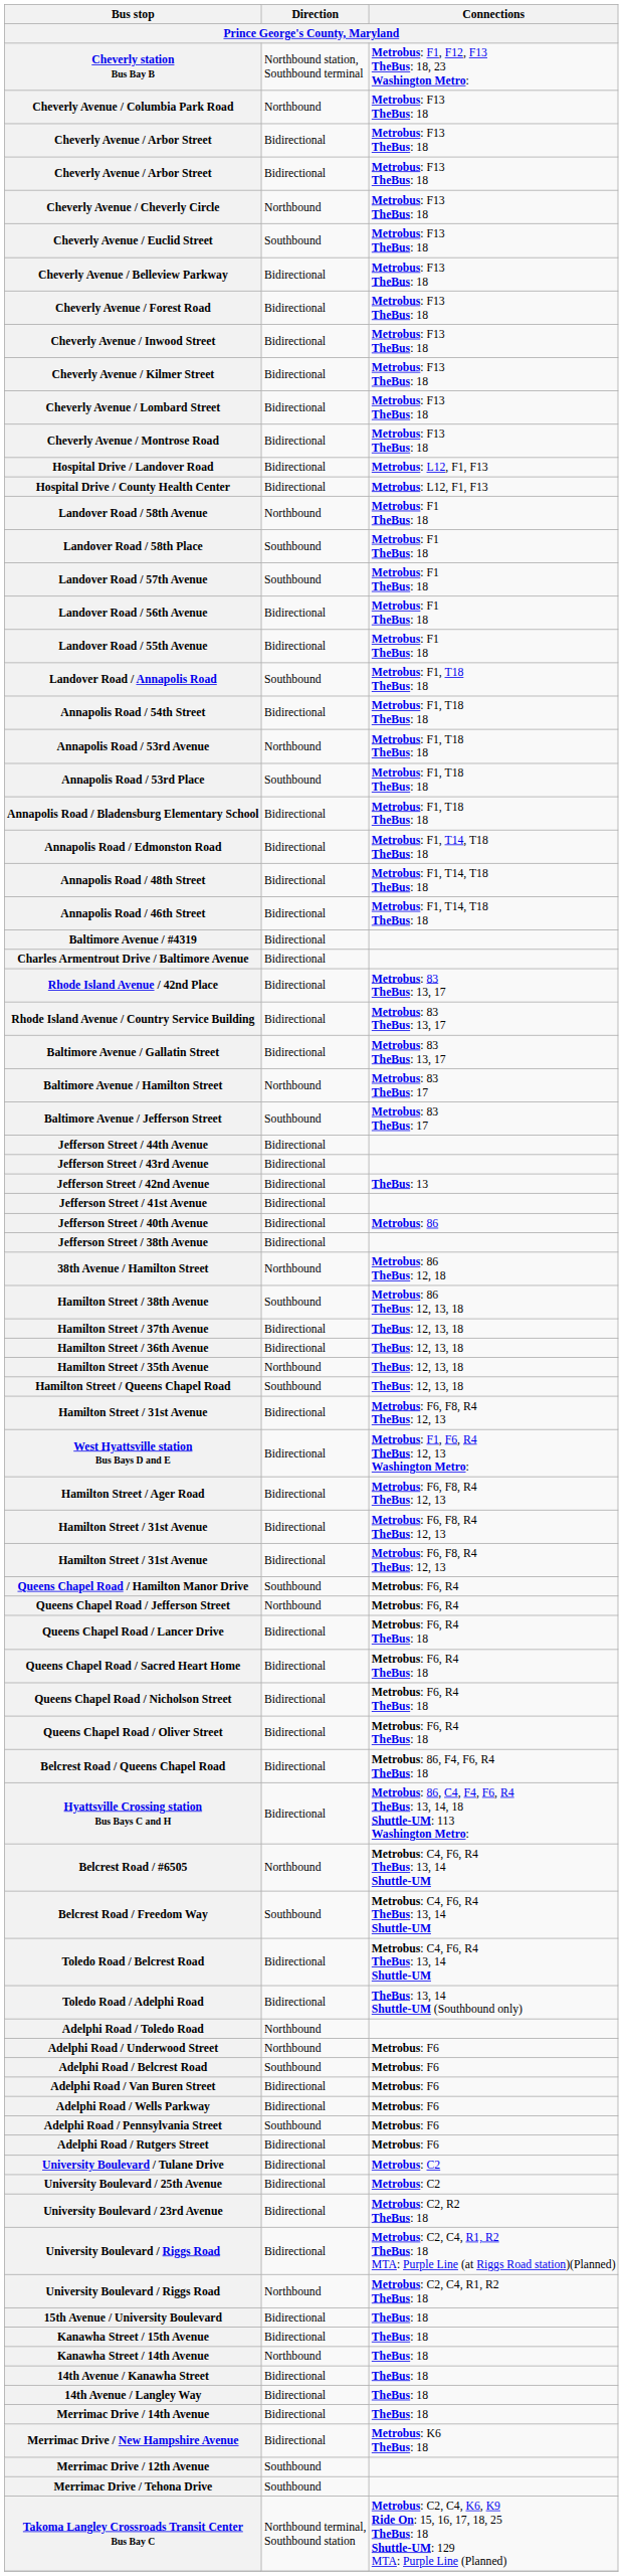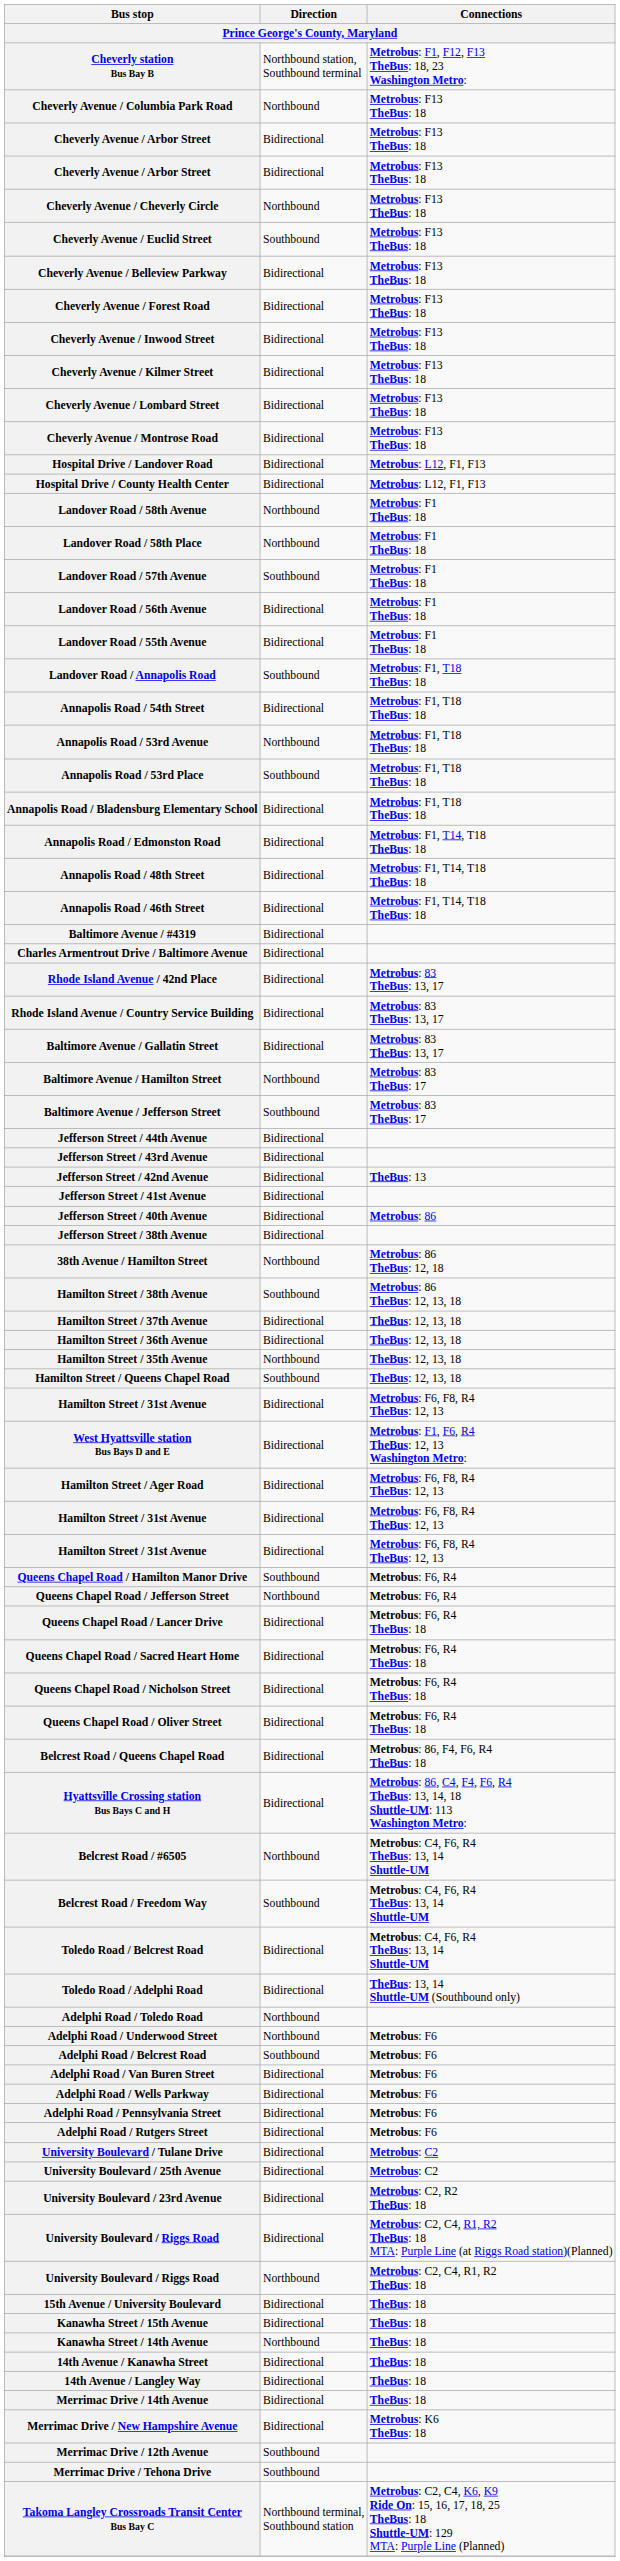 <table class="wikitable collapsible collapsed" style="font-size: 95%;">
 <tr>
 <th>Bus stop</th>
 <th>Direction</th>
 <th>Connections</th>
 </tr>
 <tr>
 <th colspan="5"><a href='#'>Prince George's County, Maryland</a></th>
 </tr>
 <tr>
 <th><a href='#'>Cheverly station</a><br><small>Bus Bay B</small></th>
 <td>Northbound station,<br>Southbound terminal</td>
 <td> <strong><a href='#'>Metrobus</a></strong>: <a href='#'>F1</a>, <a href='#'>F12</a>, <a href='#'>F13</a><br>  <strong><a href='#'>TheBus</a></strong>: 18, 23<br> <strong><a href='#'>Washington Metro</a></strong>: </td>
 </tr>
 <tr>
 <th>Cheverly Avenue / Columbia Park Road</th>
 <td>Northbound</td>
 <td> <strong><a href='#'>Metrobus</a></strong>: F13<br>  <strong><a href='#'>TheBus</a></strong>: 18</td>
 </tr>
 <tr>
 <th>Cheverly Avenue / Arbor Street</th>
 <td>Bidirectional</td>
 <td> <strong><a href='#'>Metrobus</a></strong>: F13<br>  <strong><a href='#'>TheBus</a></strong>: 18</td>
 </tr>
 <tr>
 <th>Cheverly Avenue / Arbor Street</th>
 <td>Bidirectional</td>
 <td> <strong><a href='#'>Metrobus</a></strong>: F13<br>  <strong><a href='#'>TheBus</a></strong>: 18</td>
 </tr>
 <tr>
 <th>Cheverly Avenue / Cheverly Circle</th>
 <td>Northbound</td>
 <td> <strong><a href='#'>Metrobus</a></strong>: F13<br>  <strong><a href='#'>TheBus</a></strong>: 18</td>
 </tr>
 <tr>
 <th>Cheverly Avenue / Euclid Street</th>
 <td>Southbound</td>
 <td> <strong><a href='#'>Metrobus</a></strong>: F13<br>  <strong><a href='#'>TheBus</a></strong>: 18</td>
 </tr>
 <tr>
 <th>Cheverly Avenue / Belleview Parkway</th>
 <td>Bidirectional</td>
 <td> <strong><a href='#'>Metrobus</a></strong>: F13<br>  <strong><a href='#'>TheBus</a></strong>: 18</td>
 </tr>
 <tr>
 <th>Cheverly Avenue / Forest Road</th>
 <td>Bidirectional</td>
 <td> <strong><a href='#'>Metrobus</a></strong>: F13<br>  <strong><a href='#'>TheBus</a></strong>: 18</td>
 </tr>
 <tr>
 <th>Cheverly Avenue / Inwood Street</th>
 <td>Bidirectional</td>
 <td> <strong><a href='#'>Metrobus</a></strong>: F13<br>  <strong><a href='#'>TheBus</a></strong>: 18</td>
 </tr>
 <tr>
 <th>Cheverly Avenue / Kilmer Street</th>
 <td>Bidirectional</td>
 <td> <strong><a href='#'>Metrobus</a></strong>: F13<br>  <strong><a href='#'>TheBus</a></strong>: 18</td>
 </tr>
 <tr>
 <th>Cheverly Avenue / Lombard Street</th>
 <td>Bidirectional</td>
 <td> <strong><a href='#'>Metrobus</a></strong>: F13<br>  <strong><a href='#'>TheBus</a></strong>: 18</td>
 </tr>
 <tr>
 <th>Cheverly Avenue / Montrose Road</th>
 <td>Bidirectional</td>
 <td> <strong><a href='#'>Metrobus</a></strong>: F13<br>  <strong><a href='#'>TheBus</a></strong>: 18</td>
 </tr>
 <tr>
 <th>Hospital Drive / Landover Road</th>
 <td>Bidirectional</td>
 <td> <strong><a href='#'>Metrobus</a></strong>: <a href='#'>L12</a>, F1, F13</td>
 </tr>
 <tr>
 <th>Hospital Drive / County Health Center</th>
 <td>Bidirectional</td>
 <td> <strong><a href='#'>Metrobus</a></strong>: L12, F1, F13</td>
 </tr>
 <tr>
 <th>Landover Road / 58th Avenue</th>
 <td>Northbound</td>
 <td> <strong><a href='#'>Metrobus</a></strong>: F1<br>  <strong><a href='#'>TheBus</a></strong>: 18</td>
 </tr>
 <tr>
 <th>Landover Road / 58th Place</th>
-<td>Southbound</td>
+<td>Northbound</td>
 <td> <strong><a href='#'>Metrobus</a></strong>: F1<br>  <strong><a href='#'>TheBus</a></strong>: 18</td>
 </tr>
 <tr>
 <th>Landover Road / 57th Avenue</th>
 <td>Southbound</td>
 <td> <strong><a href='#'>Metrobus</a></strong>: F1<br>  <strong><a href='#'>TheBus</a></strong>: 18</td>
 </tr>
 <tr>
 <th>Landover Road / 56th Avenue</th>
 <td>Bidirectional</td>
 <td> <strong><a href='#'>Metrobus</a></strong>: F1<br>  <strong><a href='#'>TheBus</a></strong>: 18</td>
 </tr>
 <tr>
 <th>Landover Road / 55th Avenue</th>
 <td>Bidirectional</td>
 <td> <strong><a href='#'>Metrobus</a></strong>: F1<br>  <strong><a href='#'>TheBus</a></strong>: 18</td>
 </tr>
 <tr>
 <th>Landover Road / <a href='#'>Annapolis Road</a></th>
 <td>Southbound</td>
 <td> <strong><a href='#'>Metrobus</a></strong>: F1, <a href='#'>T18</a><br>  <strong><a href='#'>TheBus</a></strong>: 18</td>
 </tr>
 <tr>
 <th>Annapolis Road / 54th Street</th>
 <td>Bidirectional</td>
 <td> <strong><a href='#'>Metrobus</a></strong>: F1, T18<br>  <strong><a href='#'>TheBus</a></strong>: 18</td>
 </tr>
 <tr>
 <th>Annapolis Road / 53rd Avenue</th>
 <td>Northbound</td>
 <td> <strong><a href='#'>Metrobus</a></strong>: F1, T18<br>  <strong><a href='#'>TheBus</a></strong>: 18</td>
 </tr>
 <tr>
 <th>Annapolis Road / 53rd Place</th>
 <td>Southbound</td>
 <td> <strong><a href='#'>Metrobus</a></strong>: F1, T18<br>  <strong><a href='#'>TheBus</a></strong>: 18</td>
 </tr>
 <tr>
 <th>Annapolis Road / Bladensburg Elementary School</th>
 <td>Bidirectional</td>
 <td> <strong><a href='#'>Metrobus</a></strong>: F1, T18<br>  <strong><a href='#'>TheBus</a></strong>: 18</td>
 </tr>
 <tr>
 <th>Annapolis Road / Edmonston Road</th>
 <td>Bidirectional</td>
 <td> <strong><a href='#'>Metrobus</a></strong>: F1, <a href='#'>T14</a>, T18<br>  <strong><a href='#'>TheBus</a></strong>: 18</td>
 </tr>
 <tr>
 <th>Annapolis Road / 48th Street</th>
 <td>Bidirectional</td>
 <td> <strong><a href='#'>Metrobus</a></strong>: F1, T14, T18<br>  <strong><a href='#'>TheBus</a></strong>: 18</td>
 </tr>
 <tr>
 <th>Annapolis Road / 46th Street</th>
 <td>Bidirectional</td>
 <td> <strong><a href='#'>Metrobus</a></strong>: F1, T14, T18<br>  <strong><a href='#'>TheBus</a></strong>: 18</td>
 </tr>
 <tr>
 <th>Baltimore Avenue / #4319</th>
 <td>Bidirectional</td>
 <td></td>
 </tr>
 <tr>
 <th>Charles Armentrout Drive / Baltimore Avenue</th>
 <td>Bidirectional</td>
 <td></td>
 </tr>
 <tr>
 <th><a href='#'>Rhode Island Avenue</a> / 42nd Place</th>
 <td>Bidirectional</td>
 <td> <strong><a href='#'>Metrobus</a></strong>: <a href='#'>83</a><br>  <strong><a href='#'>TheBus</a></strong>: 13, 17</td>
 </tr>
 <tr>
 <th>Rhode Island Avenue / Country Service Building</th>
 <td>Bidirectional</td>
 <td> <strong><a href='#'>Metrobus</a></strong>: 83<br>  <strong><a href='#'>TheBus</a></strong>: 13, 17</td>
 </tr>
 <tr>
 <th>Baltimore Avenue / Gallatin Street</th>
 <td>Bidirectional</td>
 <td> <strong><a href='#'>Metrobus</a></strong>: 83<br>  <strong><a href='#'>TheBus</a></strong>: 13, 17</td>
 </tr>
 <tr>
 <th>Baltimore Avenue / Hamilton Street</th>
 <td>Northbound</td>
 <td> <strong><a href='#'>Metrobus</a></strong>: 83<br>  <strong><a href='#'>TheBus</a></strong>: 17</td>
 </tr>
 <tr>
 <th>Baltimore Avenue / Jefferson Street</th>
 <td>Southbound</td>
 <td> <strong><a href='#'>Metrobus</a></strong>: 83<br>  <strong><a href='#'>TheBus</a></strong>: 17</td>
 </tr>
 <tr>
 <th>Jefferson Street / 44th Avenue</th>
 <td>Bidirectional</td>
 <td></td>
 </tr>
 <tr>
 <th>Jefferson Street / 43rd Avenue</th>
 <td>Bidirectional</td>
 <td></td>
 </tr>
 <tr>
 <th>Jefferson Street / 42nd Avenue</th>
 <td>Bidirectional</td>
 <td> <strong><a href='#'>TheBus</a></strong>: 13</td>
 </tr>
 <tr>
 <th>Jefferson Street / 41st Avenue</th>
 <td>Bidirectional</td>
 <td></td>
 </tr>
 <tr>
 <th>Jefferson Street / 40th Avenue</th>
 <td>Bidirectional</td>
 <td> <strong><a href='#'>Metrobus</a></strong>: <a href='#'>86</a></td>
 </tr>
 <tr>
 <th>Jefferson Street / 38th Avenue</th>
 <td>Bidirectional</td>
 <td></td>
 </tr>
 <tr>
 <th>38th Avenue / Hamilton Street</th>
 <td>Northbound</td>
 <td> <strong><a href='#'>Metrobus</a></strong>: 86<br>  <strong><a href='#'>TheBus</a></strong>: 12, 18</td>
 </tr>
 <tr>
 <th>Hamilton Street / 38th Avenue</th>
 <td>Southbound</td>
 <td> <strong><a href='#'>Metrobus</a></strong>: 86<br>  <strong><a href='#'>TheBus</a></strong>: 12, 13, 18</td>
 </tr>
 <tr>
 <th>Hamilton Street / 37th Avenue</th>
 <td>Bidirectional</td>
 <td> <strong><a href='#'>TheBus</a></strong>: 12, 13, 18</td>
 </tr>
 <tr>
 <th>Hamilton Street / 36th Avenue</th>
 <td>Bidirectional</td>
 <td> <strong><a href='#'>TheBus</a></strong>: 12, 13, 18</td>
 </tr>
 <tr>
 <th>Hamilton Street / 35th Avenue</th>
 <td>Northbound</td>
 <td> <strong><a href='#'>TheBus</a></strong>: 12, 13, 18</td>
 </tr>
 <tr>
 <th>Hamilton Street / Queens Chapel Road</th>
 <td>Southbound</td>
 <td> <strong><a href='#'>TheBus</a></strong>: 12, 13, 18</td>
 </tr>
 <tr>
 <th>Hamilton Street / 31st Avenue</th>
 <td>Bidirectional</td>
 <td> <strong><a href='#'>Metrobus</a></strong>: F6, F8, R4<br> <strong><a href='#'>TheBus</a></strong>: 12, 13</td>
 </tr>
 <tr>
 <th><a href='#'>West Hyattsville station</a><br><small>Bus Bays D and E</small></th>
 <td>Bidirectional</td>
 <td> <strong><a href='#'>Metrobus</a></strong>: <a href='#'>F1</a>, <a href='#'>F6</a>, <a href='#'>R4</a><br>  <strong><a href='#'>TheBus</a></strong>: 12, 13<br> <strong><a href='#'>Washington Metro</a></strong>: </td>
 </tr>
 <tr>
 <th>Hamilton Street / Ager Road</th>
 <td>Bidirectional</td>
 <td> <strong><a href='#'>Metrobus</a></strong>: F6, F8, R4<br> <strong><a href='#'>TheBus</a></strong>: 12, 13</td>
 </tr>
 <tr>
 <th>Hamilton Street / 31st Avenue</th>
 <td>Bidirectional</td>
 <td> <strong><a href='#'>Metrobus</a></strong>: F6, F8, R4<br> <strong><a href='#'>TheBus</a></strong>: 12, 13</td>
 </tr>
 <tr>
 <th>Hamilton Street / 31st Avenue</th>
 <td>Bidirectional</td>
 <td> <strong><a href='#'>Metrobus</a></strong>: F6, F8, R4<br> <strong><a href='#'>TheBus</a></strong>: 12, 13</td>
 </tr>
 <tr>
 <th><a href='#'>Queens Chapel Road</a> / Hamilton Manor Drive</th>
 <td>Southbound</td>
 <td> <strong>Metrobus</strong>: F6, R4</td>
 </tr>
 <tr>
 <th>Queens Chapel Road / Jefferson Street</th>
 <td>Northbound</td>
 <td> <strong>Metrobus</strong>: F6, R4</td>
 </tr>
 <tr>
 <th>Queens Chapel Road / Lancer Drive</th>
 <td>Bidirectional</td>
 <td> <strong>Metrobus</strong>: F6, R4<br> <strong><a href='#'>TheBus</a></strong>:  18</td>
 </tr>
 <tr>
 <th>Queens Chapel Road / Sacred Heart Home</th>
 <td>Bidirectional</td>
 <td> <strong>Metrobus</strong>: F6, R4<br> <strong><a href='#'>TheBus</a></strong>:  18</td>
 </tr>
 <tr>
 <th>Queens Chapel Road / Nicholson Street</th>
 <td>Bidirectional</td>
 <td> <strong>Metrobus</strong>: F6, R4<br> <strong><a href='#'>TheBus</a></strong>:  18</td>
 </tr>
 <tr>
 <th>Queens Chapel Road / Oliver Street</th>
 <td>Bidirectional</td>
 <td> <strong>Metrobus</strong>: F6, R4<br> <strong><a href='#'>TheBus</a></strong>:  18</td>
 </tr>
 <tr>
 <th>Belcrest Road / Queens Chapel Road</th>
 <td>Bidirectional</td>
 <td> <strong>Metrobus</strong>: 86, F4, F6, R4<br> <strong><a href='#'>TheBus</a></strong>:  18</td>
 </tr>
 <tr>
 <th><a href='#'>Hyattsville Crossing station</a><br><small>Bus Bays C and H</small></th>
 <td>Bidirectional</td>
 <td> <strong><a href='#'>Metrobus</a></strong>: <a href='#'>86</a>, <a href='#'>C4</a>, <a href='#'>F4</a>, <a href='#'>F6</a>, <a href='#'>R4</a><br>  <strong><a href='#'>TheBus</a></strong>: 13, 14, 18<br>  <strong><a href='#'>Shuttle-UM</a></strong>: 113<br> <strong><a href='#'>Washington Metro</a></strong>: </td>
 </tr>
 <tr>
 <th>Belcrest Road / #6505</th>
 <td>Northbound</td>
 <td> <strong>Metrobus</strong>: C4, F6, R4<br> <strong><a href='#'>TheBus</a></strong>:  13, 14<br> <strong><a href='#'>Shuttle-UM</a></strong></td>
 </tr>
 <tr>
 <th>Belcrest Road / Freedom Way</th>
 <td>Southbound</td>
 <td> <strong>Metrobus</strong>: C4, F6, R4<br> <strong><a href='#'>TheBus</a></strong>:  13, 14<br> <strong><a href='#'>Shuttle-UM</a></strong></td>
 </tr>
 <tr>
 <th>Toledo Road / Belcrest Road</th>
 <td>Bidirectional</td>
 <td> <strong>Metrobus</strong>: C4, F6, R4<br> <strong><a href='#'>TheBus</a></strong>:  13, 14<br> <strong><a href='#'>Shuttle-UM</a></strong></td>
 </tr>
 <tr>
 <th>Toledo Road / Adelphi Road</th>
 <td>Bidirectional</td>
 <td> <strong><a href='#'>TheBus</a></strong>:  13, 14<br> <strong><a href='#'>Shuttle-UM</a></strong> (Southbound only)</td>
 </tr>
 <tr>
 <th>Adelphi Road / Toledo Road</th>
 <td>Northbound</td>
 <td></td>
 </tr>
 <tr>
 <th>Adelphi Road / Underwood Street</th>
 <td>Northbound</td>
 <td> <strong>Metrobus</strong>: F6</td>
 </tr>
 <tr>
 <th>Adelphi Road / Belcrest Road</th>
 <td>Southbound</td>
 <td> <strong>Metrobus</strong>: F6</td>
 </tr>
 <tr>
 <th>Adelphi Road / Van Buren Street</th>
 <td>Bidirectional</td>
 <td> <strong>Metrobus</strong>: F6</td>
 </tr>
 <tr>
 <th>Adelphi Road / Wells Parkway</th>
 <td>Bidirectional</td>
 <td> <strong>Metrobus</strong>: F6</td>
 </tr>
 <tr>
 <th>Adelphi Road / Pennsylvania Street</th>
-<td>Southbound</td>
+<td>Bidirectional</td>
 <td> <strong>Metrobus</strong>: F6</td>
 </tr>
 <tr>
 <th>Adelphi Road / Rutgers Street</th>
 <td>Bidirectional</td>
 <td> <strong>Metrobus</strong>: F6</td>
 </tr>
 <tr>
 <th><a href='#'>University Boulevard</a> / Tulane Drive</th>
 <td>Bidirectional</td>
 <td> <strong><a href='#'>Metrobus</a></strong>: <a href='#'>C2</a></td>
 </tr>
 <tr>
 <th>University Boulevard / 25th Avenue</th>
 <td>Bidirectional</td>
 <td> <strong><a href='#'>Metrobus</a></strong>: C2</td>
 </tr>
 <tr>
 <th>University Boulevard / 23rd Avenue</th>
 <td>Bidirectional</td>
 <td> <strong><a href='#'>Metrobus</a></strong>: C2, R2<br>  <strong><a href='#'>TheBus</a></strong>: 18</td>
 </tr>
 <tr>
 <th>University Boulevard / <a href='#'>Riggs Road</a></th>
 <td>Bidirectional</td>
 <td> <strong><a href='#'>Metrobus</a></strong>: C2, C4, <a href='#'>R1, R2</a><br>  <strong><a href='#'>TheBus</a></strong>: 18<br> <a href='#'>MTA</a>: <a href='#'>Purple Line</a> (at <a href='#'>Riggs Road station</a>)(Planned)</td>
 </tr>
 <tr>
 <th>University Boulevard / Riggs Road</th>
 <td>Northbound</td>
 <td> <strong><a href='#'>Metrobus</a></strong>: C2, C4, R1, R2<br>  <strong><a href='#'>TheBus</a></strong>: 18</td>
 </tr>
 <tr>
 <th>15th Avenue / University Boulevard</th>
 <td>Bidirectional</td>
 <td> <strong><a href='#'>TheBus</a></strong>: 18</td>
 </tr>
 <tr>
 <th>Kanawha Street / 15th Avenue</th>
 <td>Bidirectional</td>
 <td> <strong><a href='#'>TheBus</a></strong>: 18</td>
 </tr>
 <tr>
 <th>Kanawha Street / 14th Avenue</th>
 <td>Northbound</td>
 <td> <strong><a href='#'>TheBus</a></strong>: 18</td>
 </tr>
 <tr>
 <th>14th Avenue / Kanawha Street</th>
 <td>Bidirectional</td>
 <td> <strong><a href='#'>TheBus</a></strong>: 18</td>
 </tr>
 <tr>
 <th>14th Avenue / Langley Way</th>
 <td>Bidirectional</td>
 <td> <strong><a href='#'>TheBus</a></strong>: 18</td>
 </tr>
 <tr>
 <th>Merrimac Drive / 14th Avenue</th>
 <td>Bidirectional</td>
 <td> <strong><a href='#'>TheBus</a></strong>: 18</td>
 </tr>
 <tr>
 <th>Merrimac Drive / <a href='#'>New Hampshire Avenue</a></th>
 <td>Bidirectional</td>
 <td> <strong><a href='#'>Metrobus</a></strong>: K6<br> <strong><a href='#'>TheBus</a></strong>: 18</td>
 </tr>
 <tr>
 <th>Merrimac Drive / 12th Avenue</th>
 <td>Southbound</td>
 <td></td>
 </tr>
 <tr>
 <th>Merrimac Drive / Tehona Drive</th>
 <td>Southbound</td>
 <td></td>
 </tr>
 <tr>
 <th><a href='#'>Takoma Langley Crossroads Transit Center</a><br><small>Bus Bay C</small></th>
 <td>Northbound terminal,<br>Southbound station</td>
 <td> <strong><a href='#'>Metrobus</a></strong>: C2, C4, <a href='#'>K6</a>, <a href='#'>K9</a><br> <strong><a href='#'>Ride On</a></strong>: 15, 16, 17, 18, 25<br>  <strong><a href='#'>TheBus</a></strong>: 18<br> <strong><a href='#'>Shuttle-UM</a></strong>: 129<br> <a href='#'>MTA</a>: <a href='#'>Purple Line</a> (Planned)</td>
 </tr>
 <tr>
 </tr>
 </table>
